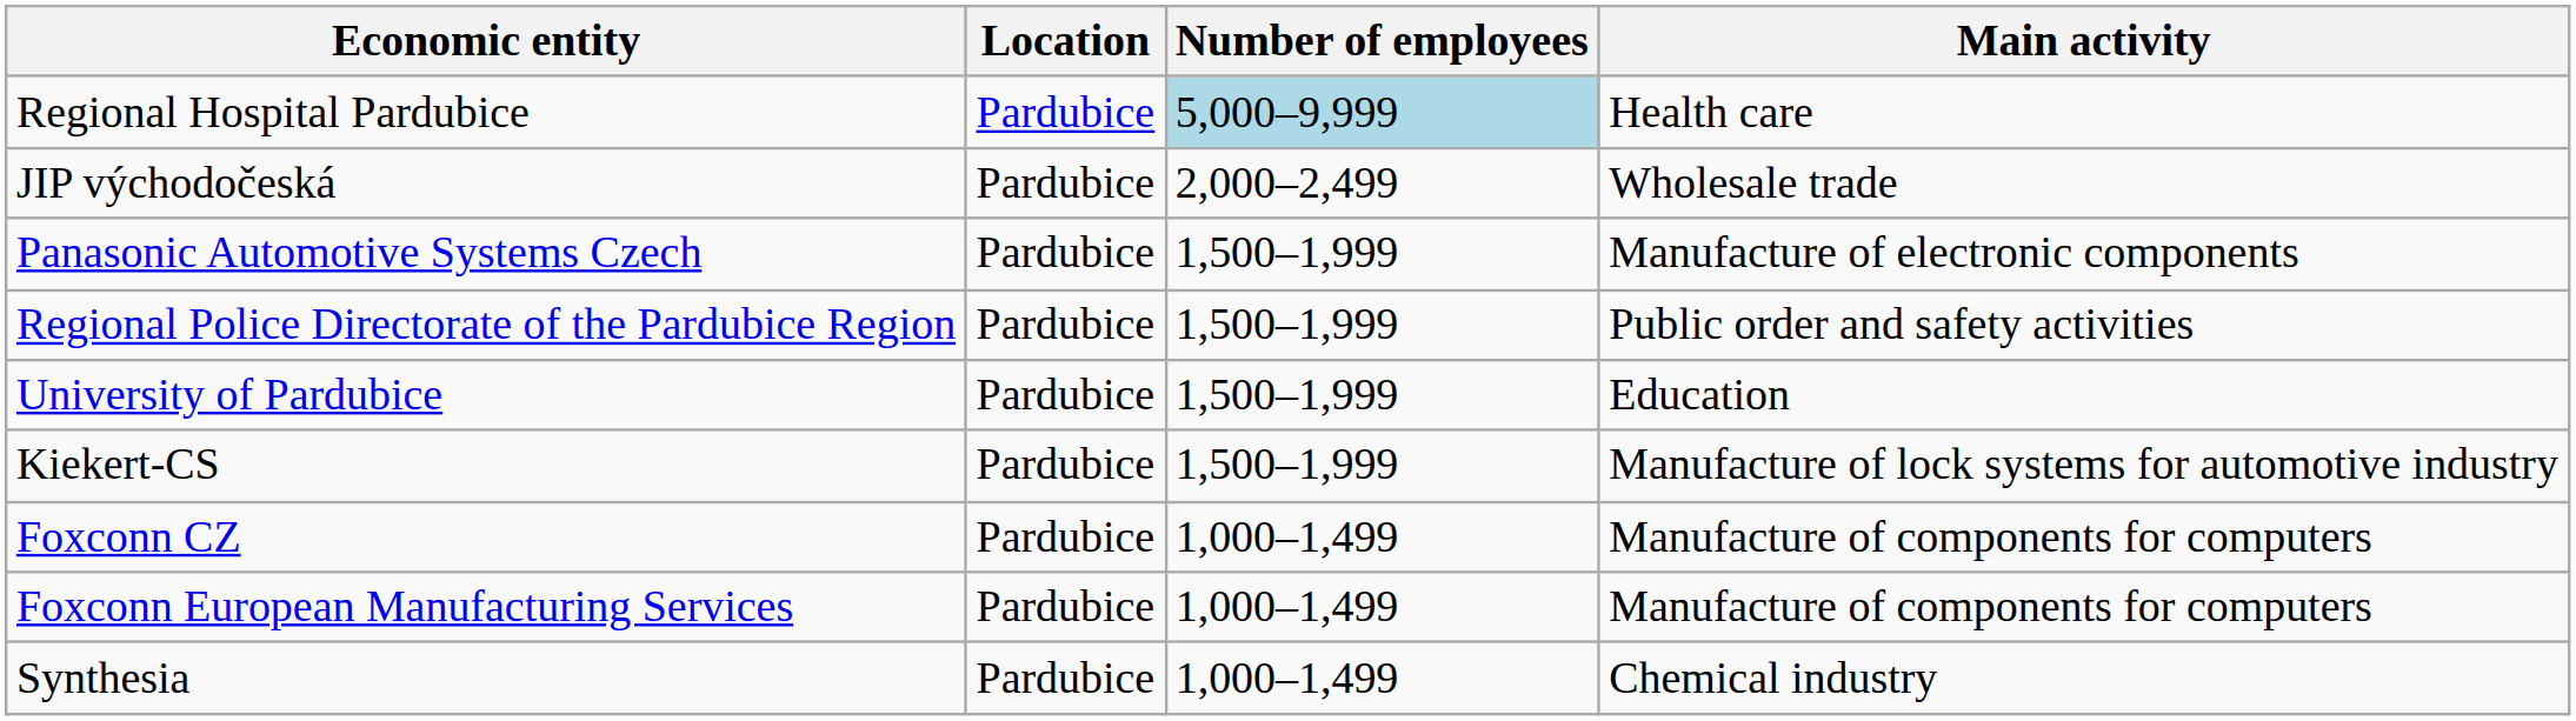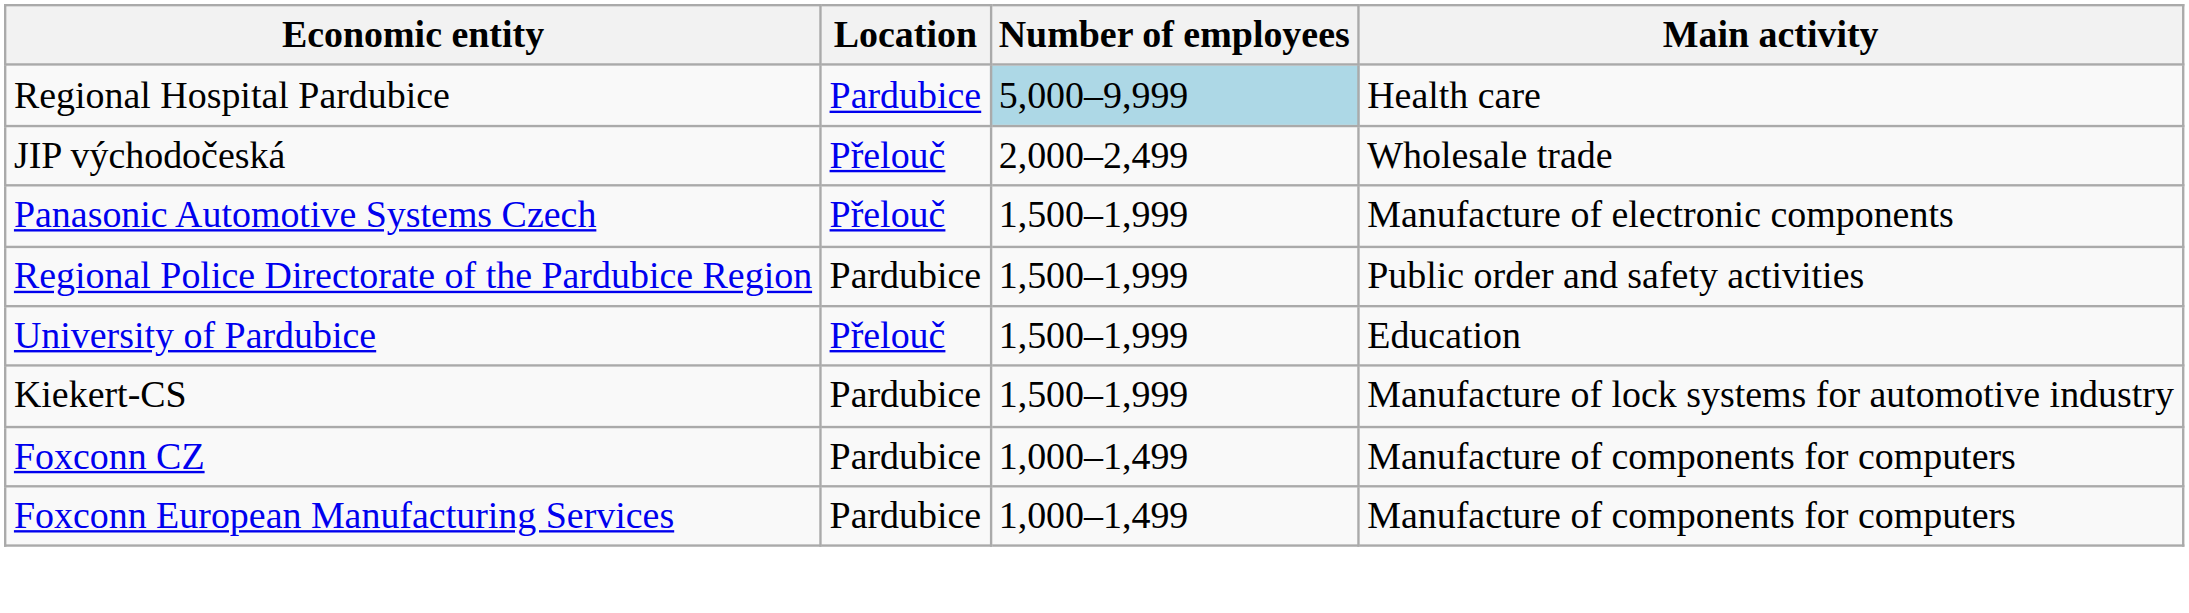 <table class="wikitable sortable">
 <tr>
 <th>Economic entity</th>
 <th>Location</th>
 <th>Number of employees</th>
 <th>Main activity</th>
 </tr>
 <tr>
 <td>Regional Hospital Pardubice</td>
 <td><a href='#'>Pardubice</a></td>
 <td style="background: lightblue;">5,000–9,999</td>
 <td>Health care</td>
 </tr>
 <tr>
 <td>JIP východočeská</td>
-<td>Pardubice</td>
+<td><a href='#'>Přelouč</a></td>
 <td>2,000–2,499</td>
 <td>Wholesale trade</td>
 </tr>
 <tr>
 <td><a href='#'>Panasonic Automotive Systems Czech</a></td>
-<td>Pardubice</td>
+<td><a href='#'>Přelouč</a></td>
 <td>1,500–1,999</td>
 <td>Manufacture of electronic components</td>
 </tr>
 <tr>
 <td><a href='#'>Regional Police Directorate of the Pardubice Region</a></td>
 <td>Pardubice</td>
 <td>1,500–1,999</td>
 <td>Public order and safety activities</td>
 </tr>
 <tr>
 <td><a href='#'>University of Pardubice</a></td>
-<td>Pardubice</td>
+<td><a href='#'>Přelouč</a></td>
 <td>1,500–1,999</td>
 <td>Education</td>
 </tr>
 <tr>
 <td>Kiekert-CS</td>
 <td>Pardubice</td>
 <td>1,500–1,999</td>
 <td>Manufacture of lock systems for automotive industry</td>
 </tr>
 <tr>
 <td><a href='#'>Foxconn CZ</a></td>
 <td>Pardubice</td>
 <td>1,000–1,499</td>
 <td>Manufacture of components for computers</td>
 </tr>
 <tr>
 <td><a href='#'>Foxconn European Manufacturing Services</a></td>
 <td>Pardubice</td>
 <td>1,000–1,499</td>
 <td>Manufacture of components for computers</td>
 </tr>
-<tr>
-<td>Synthesia</td>
-<td>Pardubice</td>
-<td>1,000–1,499</td>
-<td>Chemical industry</td>
-</tr>
 </table>
